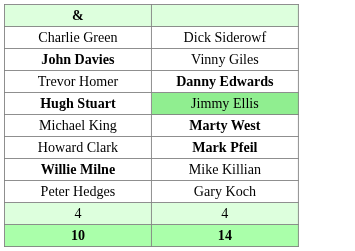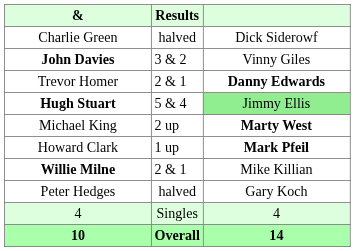 <table border="1" cellpadding="3" style="border-collapse: collapse; text-align:center;">
 <tr style="background:#ddffdd;">
 <th width=160> & </th>
+<th>Results</th>
 <th width=160></th>
 </tr>
 <tr>
 <td>Charlie Green</td>
+<td>halved</td>
 <td>Dick Siderowf</td>
 </tr>
 <tr>
 <td><strong>John Davies</strong></td>
+<td align=left> 3 & 2</td>
 <td>Vinny Giles</td>
 </tr>
 <tr>
 <td>Trevor Homer</td>
+<td align=left> 2 & 1</td>
 <td><strong>Danny Edwards</strong></td>
 </tr>
 <tr>
 <td><strong>Hugh Stuart</strong></td>
+<td align=left> 5 & 4</td>
 <td style="background: lightgreen;">Jimmy Ellis</td>
 </tr>
 <tr>
 <td>Michael King</td>
+<td align=left> 2 up</td>
 <td><strong>Marty West</strong></td>
 </tr>
 <tr>
 <td>Howard Clark</td>
+<td align=left> 1 up</td>
 <td><strong>Mark Pfeil</strong></td>
 </tr>
 <tr>
 <td><strong>Willie Milne</strong></td>
+<td align=left> 2 & 1</td>
 <td>Mike Killian</td>
 </tr>
 <tr>
 <td>Peter Hedges</td>
+<td>halved</td>
 <td>Gary Koch</td>
 </tr>
 <tr style="background:#ddffdd;">
 <td>4</td>
+<td>Singles</td>
 <td>4</td>
 </tr>
 <tr style="background:#aaffaa;">
 <th>10</th>
+<th>Overall</th>
 <th>14</th>
 </tr>
 </table>
